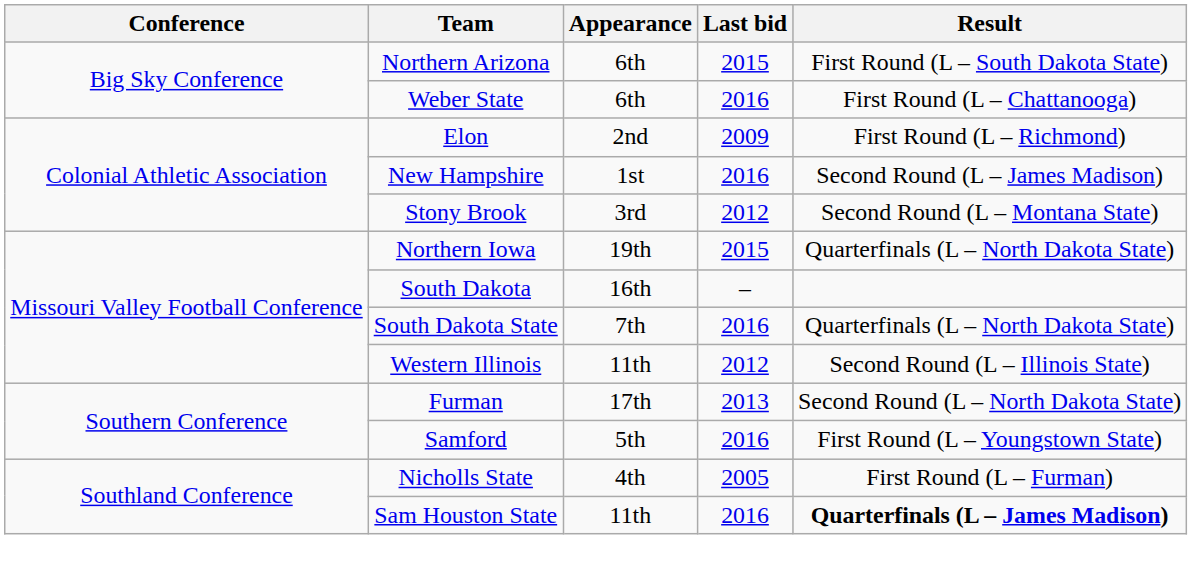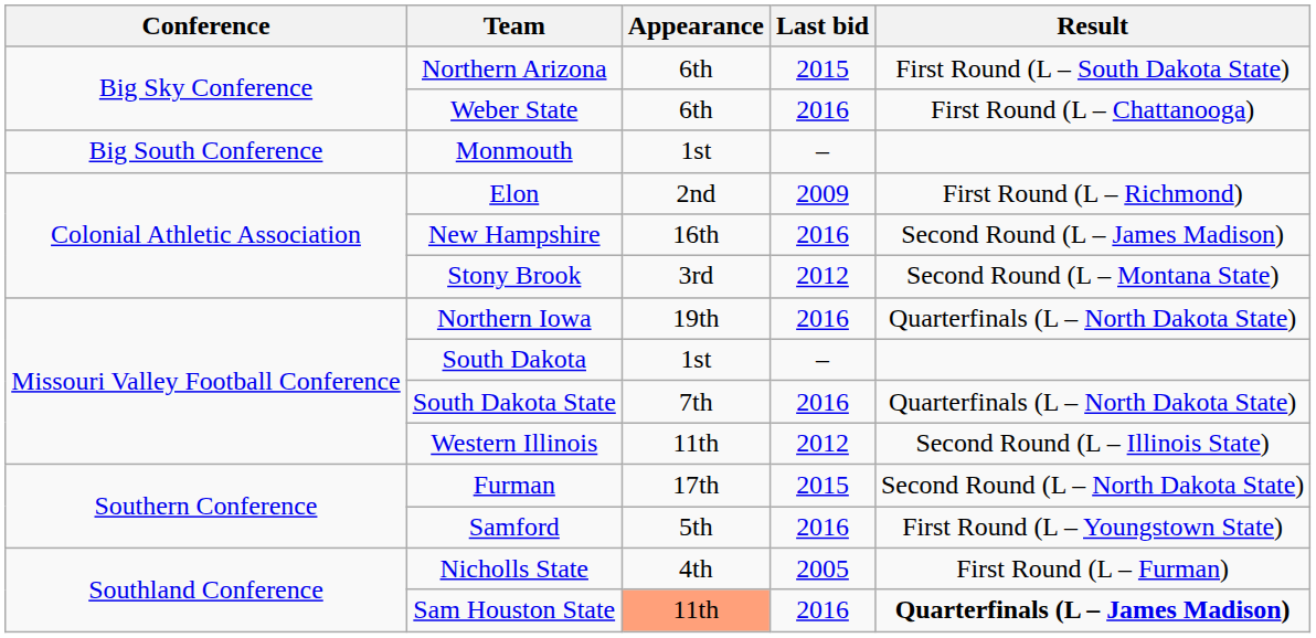 <table class="wikitable sortable" style="text-align: center;">
 <tr>
 <th>Conference</th>
 <th>Team</th>
 <th data-sort-type="number">Appearance</th>
 <th>Last bid</th>
 <th>Result</th>
 </tr>
 <tr>
 <td rowspan=2><a href='#'>Big Sky Conference</a></td>
 <td><a href='#'>Northern Arizona</a></td>
 <td>6th</td>
 <td><a href='#'>2015</a></td>
 <td>First Round (L – <a href='#'>South Dakota State</a>)</td>
 </tr>
 <tr>
 <td><a href='#'>Weber State</a></td>
 <td>6th</td>
 <td><a href='#'>2016</a></td>
 <td>First Round (L – <a href='#'>Chattanooga</a>)</td>
 </tr>
 <tr>
+<td><a href='#'>Big South Conference</a></td>
+<td><a href='#'>Monmouth</a></td>
+<td>1st</td>
+<td>–</td>
+<td> </td>
+</tr>
+<tr>
 <td rowspan=3><a href='#'>Colonial Athletic Association</a></td>
 <td><a href='#'>Elon</a></td>
 <td>2nd</td>
 <td><a href='#'>2009</a></td>
 <td>First Round (L – <a href='#'>Richmond</a>)</td>
 </tr>
 <tr>
 <td><a href='#'>New Hampshire</a></td>
-<td>1st</td>
+<td>16th</td>
 <td><a href='#'>2016</a></td>
 <td>Second Round (L – <a href='#'>James Madison</a>)</td>
 </tr>
 <tr>
 <td><a href='#'>Stony Brook</a></td>
 <td>3rd</td>
 <td><a href='#'>2012</a></td>
 <td>Second Round (L – <a href='#'>Montana State</a>)</td>
 </tr>
 <tr>
 <td rowspan=4><a href='#'>Missouri Valley Football Conference</a></td>
 <td><a href='#'>Northern Iowa</a></td>
 <td>19th</td>
-<td><a href='#'>2015</a></td>
+<td><a href='#'>2016</a></td>
 <td>Quarterfinals (L – <a href='#'>North Dakota State</a>)</td>
 </tr>
 <tr>
 <td><a href='#'>South Dakota</a></td>
-<td>16th</td>
+<td>1st</td>
 <td>–</td>
 <td> </td>
 </tr>
 <tr>
 <td><a href='#'>South Dakota State</a></td>
 <td>7th</td>
 <td><a href='#'>2016</a></td>
 <td>Quarterfinals (L – <a href='#'>North Dakota State</a>)</td>
 </tr>
 <tr>
 <td><a href='#'>Western Illinois</a></td>
 <td>11th</td>
 <td><a href='#'>2012</a></td>
 <td>Second Round (L – <a href='#'>Illinois State</a>)</td>
 </tr>
 <tr>
 <td rowspan=2><a href='#'>Southern Conference</a></td>
 <td><a href='#'>Furman</a></td>
 <td>17th</td>
-<td><a href='#'>2013</a></td>
+<td><a href='#'>2015</a></td>
 <td>Second Round (L – <a href='#'>North Dakota State</a>)</td>
 </tr>
 <tr>
 <td><a href='#'>Samford</a></td>
 <td>5th</td>
 <td><a href='#'>2016</a></td>
 <td>First Round (L – <a href='#'>Youngstown State</a>)</td>
 </tr>
 <tr>
 <td rowspan=2><a href='#'>Southland Conference</a></td>
 <td><a href='#'>Nicholls State</a></td>
 <td>4th</td>
 <td><a href='#'>2005</a></td>
 <td>First Round (L – <a href='#'>Furman</a>)</td>
 </tr>
 <tr>
 <td><a href='#'>Sam Houston State</a></td>
-<td>11th</td>
+<td style="background: lightsalmon;">11th</td>
 <td><a href='#'>2016</a></td>
 <td><strong>Quarterfinals (L – <a href='#'>James Madison</a>)</strong></td>
 </tr>
 </table>
